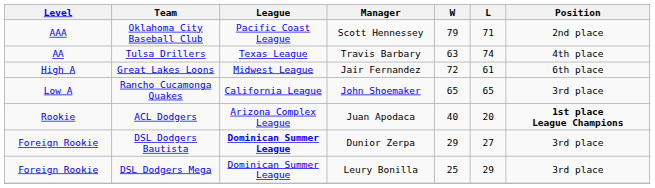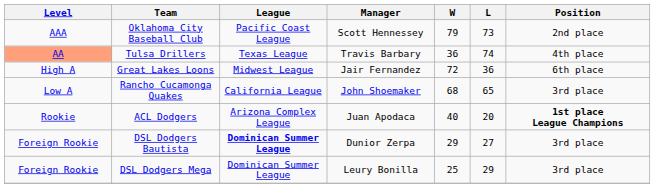 <table class="wikitable" style="width:70%; text-align:center;">
 <tr>
 <th style="width:15%;"><a href='#'>Level</a></th>
 <th style="width:15%;">Team</th>
 <th style="width:15%;">League</th>
 <th style="width:15%;">Manager</th>
 <th style="width:5%;">W</th>
 <th style="width:5%;">L</th>
 <th style="width:20%;">Position</th>
 </tr>
 <tr>
 <td><a href='#'>AAA</a></td>
 <td><a href='#'>Oklahoma City Baseball Club</a></td>
 <td><a href='#'>Pacific Coast League</a><br></td>
 <td>Scott Hennessey</td>
 <td>79</td>
-<td>71</td>
+<td>73</td>
 <td>2nd place</td>
 </tr>
 <tr>
-<td><a href='#'>AA</a></td>
+<td style="background: lightsalmon;"><a href='#'>AA</a></td>
 <td><a href='#'>Tulsa Drillers</a></td>
 <td><a href='#'>Texas League</a><br></td>
 <td>Travis Barbary</td>
-<td>63</td>
+<td>36</td>
 <td>74</td>
 <td>4th place</td>
 </tr>
 <tr>
 <td><a href='#'>High A</a></td>
 <td><a href='#'>Great Lakes Loons</a></td>
 <td><a href='#'>Midwest League</a>  <br></td>
 <td>Jair Fernandez</td>
 <td>72</td>
-<td>61</td>
+<td>36</td>
 <td>6th place</td>
 </tr>
 <tr>
 <td><a href='#'>Low A</a></td>
 <td><a href='#'>Rancho Cucamonga Quakes</a></td>
 <td><a href='#'>California League</a><br></td>
 <td><a href='#'>John Shoemaker</a></td>
-<td>65</td>
+<td>68</td>
 <td>65</td>
 <td>3rd place</td>
 </tr>
 <tr>
 <td><a href='#'>Rookie</a></td>
 <td><a href='#'>ACL Dodgers</a></td>
 <td><a href='#'>Arizona Complex League</a> <br></td>
 <td>Juan Apodaca</td>
 <td>40</td>
 <td>20</td>
 <td><strong>1st place</strong> <br><strong>League Champions</strong></td>
 </tr>
 <tr>
 <td><a href='#'>Foreign Rookie</a></td>
 <td><a href='#'>DSL Dodgers Bautista</a></td>
 <td><strong><a href='#'>Dominican Summer League</a><br></strong></td>
 <td>Dunior Zerpa</td>
 <td>29</td>
 <td>27</td>
 <td>3rd place</td>
 </tr>
 <tr>
 <td><a href='#'>Foreign Rookie</a></td>
 <td><a href='#'>DSL Dodgers Mega</a></td>
 <td><a href='#'>Dominican Summer League</a><br></td>
 <td>Leury Bonilla</td>
 <td>25</td>
 <td>29</td>
 <td>3rd place</td>
 </tr>
 <tr>
 </tr>
 </table>
